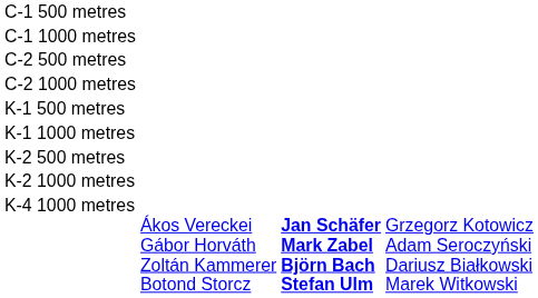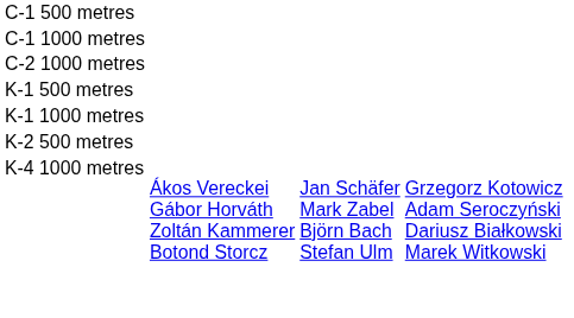 <table>
 <tr valign="top">
 <td>C-1 500 metres<br></td>
 <td></td>
 <td></td>
 <td></td>
 </tr>
 <tr valign="top">
 <td>C-1 1000 metres<br></td>
-<td></td>
-<td></td>
-<td></td>
-</tr>
-<tr valign="top">
-<td>C-2 500 metres<br></td>
 <td></td>
 <td></td>
 <td></td>
 </tr>
 <tr valign="top">
 <td>C-2 1000 metres<br></td>
 <td></td>
 <td></td>
 <td></td>
 </tr>
 <tr valign="top">
 <td>K-1 500 metres<br></td>
 <td></td>
 <td></td>
 <td></td>
 </tr>
 <tr valign="top">
 <td>K-1 1000 metres<br></td>
 <td></td>
 <td></td>
 <td></td>
 </tr>
 <tr valign="top">
 <td>K-2 500 metres<br></td>
 <td></td>
 <td></td>
 <td></td>
 </tr>
 <tr valign="top">
-<td>K-2 1000 metres<br></td>
-<td></td>
-<td></td>
-<td></td>
-</tr>
-<tr valign="top">
 <td>K-4 1000 metres<br></td>
 <td><br><a href='#'>Ákos Vereckei</a><br><a href='#'>Gábor Horváth</a><br><a href='#'>Zoltán Kammerer</a><br><a href='#'>Botond Storcz</a></td>
-<td><strong><br><a href='#'>Jan Schäfer</a><br><a href='#'>Mark Zabel</a><br><a href='#'>Björn Bach</a><br><a href='#'>Stefan Ulm</a></strong></td>
+<td><br><a href='#'>Jan Schäfer</a><br><a href='#'>Mark Zabel</a><br><a href='#'>Björn Bach</a><br><a href='#'>Stefan Ulm</a></td>
 <td><br><a href='#'>Grzegorz Kotowicz</a><br><a href='#'>Adam Seroczyński</a><br><a href='#'>Dariusz Białkowski</a><br><a href='#'>Marek Witkowski</a></td>
 </tr>
 </table>
